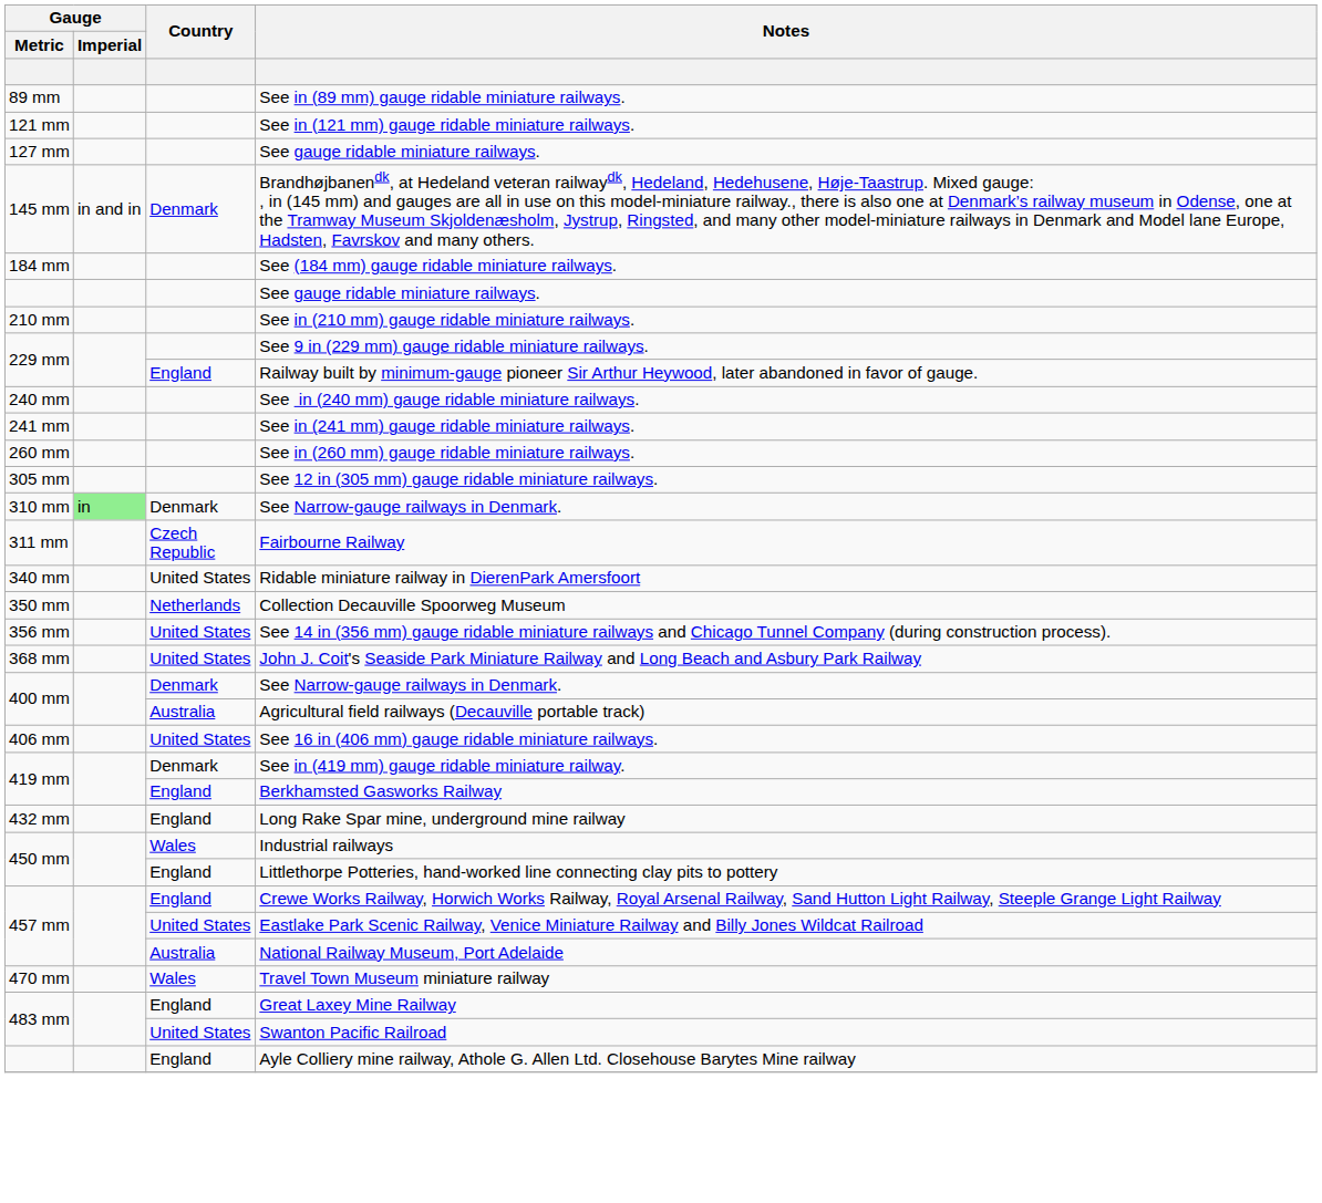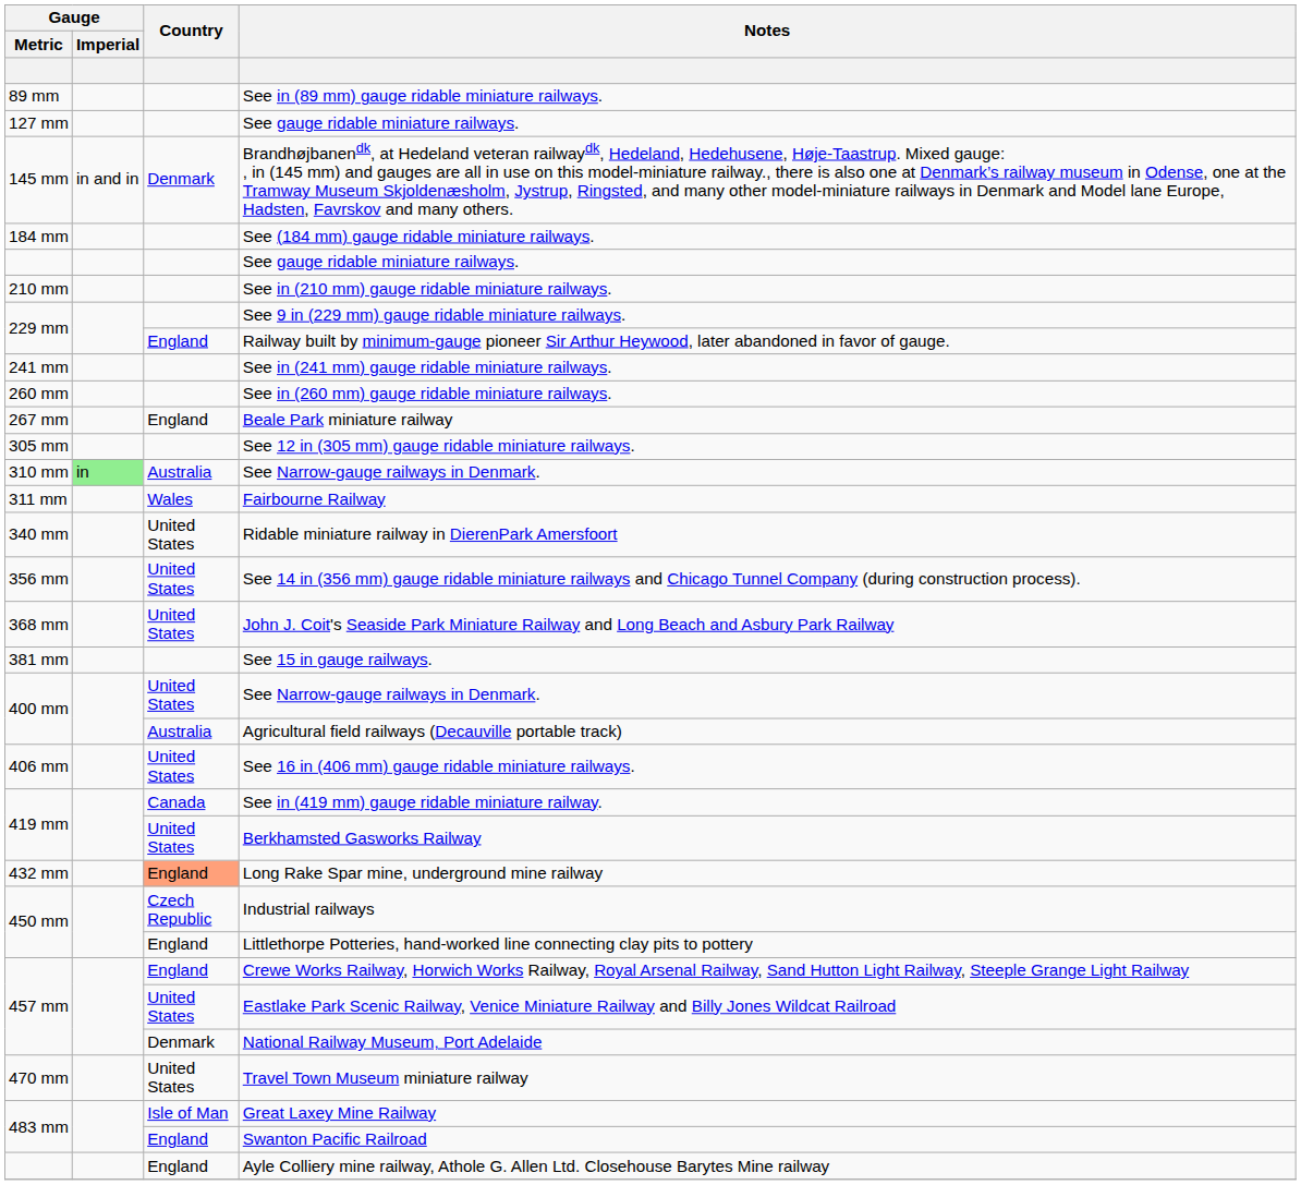 <table class="wikitable sortable collapsible uncollapsed">
 <tr>
 <th colspan=2>Gauge</th>
 <th rowspan=2>Country</th>
 <th rowspan=2>Notes</th>
 </tr>
 <tr>
 <th>Metric</th>
 <th>Imperial</th>
 </tr>
 <tr>
 <th> </th>
 <th></th>
 <th></th>
 <th></th>
 </tr>
 <tr>
 <td>89 mm</td>
 <td></td>
 <td></td>
 <td>See <a href='#'> in (89 mm) gauge ridable miniature railways</a>.</td>
-</tr>
-<tr>
-<td>121 mm</td>
-<td></td>
-<td></td>
-<td>See <a href='#'> in (121 mm) gauge ridable miniature railways</a>.</td>
 </tr>
 <tr>
 <td>127 mm</td>
 <td></td>
 <td></td>
 <td>See <a href='#'> gauge ridable miniature railways</a>.</td>
 </tr>
 <tr>
 <td>145 mm</td>
 <td> in and  in</td>
 <td><a href='#'>Denmark</a></td>
 <td>Brandhøjbanen<sup><a href='#'>dk</a></sup>, at Hedeland veteran railway<sup><a href='#'>dk</a></sup>, <a href='#'>Hedeland</a>, <a href='#'>Hedehusene</a>, <a href='#'>Høje-Taastrup</a>. Mixed gauge:<br>,  in (145 mm) and  gauges are all in use on this model-miniature railway., there is also one at <a href='#'>Denmark’s railway museum</a> in <a href='#'>Odense</a>, one at the <a href='#'>Tramway Museum Skjoldenæsholm</a>, <a href='#'>Jystrup</a>, <a href='#'>Ringsted</a>, and many other model-miniature railways in Denmark and Model lane Europe, <a href='#'>Hadsten</a>, <a href='#'>Favrskov</a> and many others.</td>
 </tr>
 <tr>
 <td>184 mm</td>
 <td></td>
 <td></td>
 <td>See <a href='#'> (184 mm) gauge ridable miniature railways</a>.</td>
 </tr>
 <tr>
 <td></td>
 <td></td>
 <td></td>
 <td>See <a href='#'> gauge ridable miniature railways</a>.</td>
 </tr>
 <tr>
 <td>210 mm</td>
 <td></td>
 <td></td>
 <td>See <a href='#'> in (210 mm) gauge ridable miniature railways</a>.</td>
 </tr>
 <tr>
 <td rowspan=2>229 mm</td>
 <td rowspan=2></td>
 <td></td>
 <td>See <a href='#'>9 in (229 mm) gauge ridable miniature railways</a>.</td>
 </tr>
 <tr>
 <td><a href='#'>England</a></td>
 <td>Railway built by <a href='#'>minimum-gauge</a> pioneer <a href='#'>Sir Arthur Heywood</a>, later abandoned in favor of  gauge.</td>
 </tr>
 <tr>
-<td>240 mm</td>
-<td></td>
-<td></td>
-<td>See <a href='#'> in (240 mm) gauge ridable miniature railways</a>.</td>
-</tr>
-<tr>
 <td>241 mm</td>
 <td></td>
 <td></td>
 <td>See <a href='#'> in (241 mm) gauge ridable miniature railways</a>.</td>
 </tr>
 <tr>
 <td>260 mm</td>
 <td></td>
 <td></td>
 <td>See <a href='#'> in (260 mm) gauge ridable miniature railways</a>.</td>
 </tr>
 <tr>
+<td>267 mm</td>
+<td></td>
+<td>England</td>
+<td><a href='#'>Beale Park</a> miniature railway</td>
+</tr>
+<tr>
 <td>305 mm</td>
 <td></td>
 <td></td>
 <td>See <a href='#'>12 in (305 mm) gauge ridable miniature railways</a>.</td>
 </tr>
 <tr>
 <td>310 mm</td>
 <td style="background: lightgreen;"> in</td>
-<td>Denmark</td>
+<td><a href='#'>Australia</a></td>
 <td>See <a href='#'>Narrow-gauge railways in Denmark</a>.</td>
 </tr>
 <tr>
 <td>311 mm</td>
 <td></td>
-<td><a href='#'>Czech Republic</a></td>
+<td><a href='#'>Wales</a></td>
 <td><a href='#'>Fairbourne Railway</a></td>
 </tr>
 <tr>
 <td>340 mm</td>
 <td></td>
 <td>United States</td>
 <td>Ridable miniature railway in <a href='#'>DierenPark Amersfoort</a></td>
-</tr>
-<tr>
-<td>350 mm</td>
-<td></td>
-<td><a href='#'>Netherlands</a></td>
-<td>Collection Decauville Spoorweg Museum</td>
 </tr>
 <tr>
 <td>356 mm</td>
 <td></td>
 <td><a href='#'>United States</a></td>
 <td>See <a href='#'>14 in (356 mm) gauge ridable miniature railways</a> and <a href='#'>Chicago Tunnel Company</a> (during construction process).</td>
 </tr>
 <tr>
 <td>368 mm</td>
 <td></td>
 <td><a href='#'>United States</a></td>
 <td><a href='#'>John J. Coit</a>'s <a href='#'>Seaside Park Miniature Railway</a> and <a href='#'>Long Beach and Asbury Park Railway</a></td>
 </tr>
 <tr>
+<td>381 mm</td>
+<td></td>
+<td></td>
+<td>See <a href='#'>15 in gauge railways</a>.</td>
+</tr>
+<tr>
 <td rowspan=2>400 mm</td>
 <td rowspan=2></td>
-<td><a href='#'>Denmark</a></td>
+<td><a href='#'>United States</a></td>
 <td>See <a href='#'>Narrow-gauge railways in Denmark</a>.</td>
 </tr>
 <tr>
 <td><a href='#'>Australia</a></td>
 <td>Agricultural field railways (<a href='#'>Decauville</a> portable track)</td>
 </tr>
 <tr>
 <td>406 mm</td>
 <td></td>
 <td><a href='#'>United States</a></td>
 <td>See <a href='#'>16 in (406 mm) gauge ridable miniature railways</a>.</td>
 </tr>
 <tr>
 <td rowspan=2>419 mm</td>
 <td rowspan=2></td>
-<td>Denmark</td>
+<td><a href='#'>Canada</a></td>
 <td>See <a href='#'> in (419 mm) gauge ridable miniature railway</a>.</td>
 </tr>
 <tr>
-<td><a href='#'>England</a></td>
+<td><a href='#'>United States</a></td>
 <td><a href='#'>Berkhamsted Gasworks Railway</a></td>
 </tr>
 <tr>
 <td>432 mm</td>
 <td></td>
-<td>England</td>
+<td style="background: lightsalmon;">England</td>
 <td>Long Rake Spar mine, underground mine railway</td>
 </tr>
 <tr>
 <td rowspan=2>450 mm</td>
 <td rowspan=2></td>
-<td><a href='#'>Wales</a></td>
+<td><a href='#'>Czech Republic</a></td>
 <td>Industrial railways</td>
 </tr>
 <tr>
 <td>England</td>
 <td>Littlethorpe Potteries, hand-worked line connecting clay pits to pottery</td>
 </tr>
 <tr>
 <td rowspan="3">457 mm</td>
 <td rowspan="3"></td>
 <td><a href='#'>England</a></td>
 <td><a href='#'>Crewe Works Railway</a>, <a href='#'>Horwich Works</a> Railway, <a href='#'>Royal Arsenal Railway</a>, <a href='#'>Sand Hutton Light Railway</a>, <a href='#'>Steeple Grange Light Railway</a></td>
 </tr>
 <tr>
 <td><a href='#'>United States</a></td>
 <td><a href='#'>Eastlake Park Scenic Railway</a>, <a href='#'>Venice Miniature Railway</a> and <a href='#'>Billy Jones Wildcat Railroad</a></td>
 </tr>
 <tr>
-<td><a href='#'>Australia</a></td>
+<td>Denmark</td>
 <td><a href='#'>National Railway Museum, Port Adelaide</a></td>
 </tr>
 <tr>
 <td>470 mm</td>
 <td></td>
-<td><a href='#'>Wales</a></td>
+<td>United States</td>
 <td><a href='#'>Travel Town Museum</a> miniature railway</td>
 </tr>
 <tr>
 <td rowspan=2>483 mm</td>
 <td rowspan=2></td>
-<td>England</td>
+<td><a href='#'>Isle of Man</a></td>
 <td><a href='#'>Great Laxey Mine Railway</a></td>
 </tr>
 <tr>
-<td><a href='#'>United States</a></td>
+<td><a href='#'>England</a></td>
 <td><a href='#'>Swanton Pacific Railroad</a></td>
 </tr>
 <tr>
 <td></td>
 <td></td>
 <td>England</td>
 <td>Ayle Colliery mine railway, Athole G. Allen Ltd. Closehouse Barytes Mine railway</td>
 </tr>
 <tr>
 </tr>
 </table>
